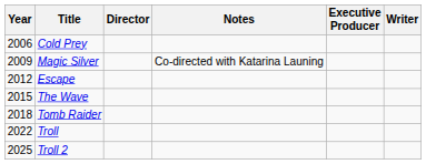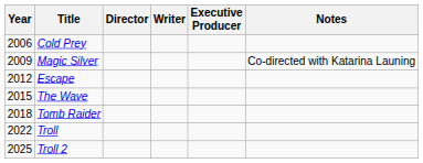 <table class="wikitable">
 <tr>
 <th>Year</th>
 <th>Title</th>
 <th>Director</th>
+<th>Writer</th>
+<th>Executive<br>Producer</th>
 <th>Notes</th>
-<th>Executive<br>Producer</th>
-<th>Writer</th>
 </tr>
 <tr>
 <td>2006</td>
 <td><em><a href='#'>Cold Prey</a></em></td>
 <td></td>
 <td></td>
 <td></td>
 <td></td>
 </tr>
 <tr>
 <td>2009</td>
 <td><em><a href='#'>Magic Silver</a></em></td>
 <td></td>
-<td>Co-directed with Katarina Launing</td>
 <td></td>
 <td></td>
+<td>Co-directed with Katarina Launing</td>
 </tr>
 <tr>
 <td>2012</td>
 <td><em><a href='#'>Escape</a></em></td>
 <td></td>
 <td></td>
 <td></td>
 <td></td>
 </tr>
 <tr>
 <td>2015</td>
 <td><em><a href='#'>The Wave</a></em></td>
 <td></td>
 <td></td>
 <td></td>
 <td></td>
 </tr>
 <tr>
 <td>2018</td>
 <td><em><a href='#'>Tomb Raider</a></em></td>
 <td></td>
 <td></td>
 <td></td>
 <td></td>
 </tr>
 <tr>
 <td>2022</td>
 <td><em><a href='#'>Troll</a></em></td>
 <td></td>
 <td></td>
 <td></td>
 <td></td>
 </tr>
 <tr>
 <td>2025</td>
 <td><em><a href='#'>Troll 2</a></em></td>
 <td></td>
 <td></td>
 <td></td>
 <td></td>
 </tr>
 </table>
